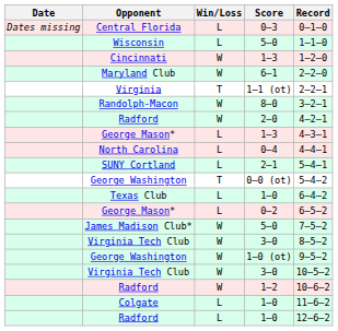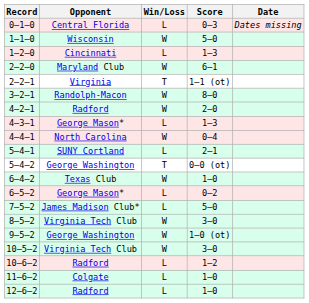 <table class="wikitable">
 <tr>
-<th>Date</th>
+<th>Record</th>
 <th>Opponent</th>
 <th>Win/Loss</th>
 <th>Score</th>
-<th>Record</th>
+<th>Date</th>
 </tr>
 <tr align="center" style="background:#FFE6E6;">
-<td><em>Dates missing</em></td>
+<td>0–1–0</td>
 <td><a href='#'>Central Florida</a></td>
 <td>L</td>
 <td>0–3</td>
-<td>0–1–0</td>
+<td><em>Dates missing</em></td>
 </tr>
 <tr align="center" style="background:#D8FFEB;">
+<td>1–1–0</td>
+<td><a href='#'>Wisconsin</a></td>
+<td>W</td>
+<td>5–0</td>
 <td></td>
-<td><a href='#'>Wisconsin</a></td>
-<td>L</td>
-<td>5–0</td>
-<td>1–1–0</td>
 </tr>
 <tr align="center" style="background:#FFE6E6;">
+<td>1–2–0</td>
+<td><a href='#'>Cincinnati</a></td>
+<td>L</td>
+<td>1–3</td>
 <td></td>
-<td><a href='#'>Cincinnati</a></td>
-<td>W</td>
-<td>1–3</td>
-<td>1–2–0</td>
 </tr>
 <tr align="center" style="background:#D8FFEB;">
-<td></td>
+<td>2–2–0</td>
 <td><a href='#'>Maryland</a> Club</td>
 <td>W</td>
 <td>6–1</td>
-<td>2–2–0</td>
+<td></td>
 </tr>
 <tr align="center" style="background:#FFFFFF;">
-<td></td>
+<td>2–2–1</td>
 <td><a href='#'>Virginia</a></td>
 <td>T</td>
 <td>1–1 (ot)</td>
-<td>2–2–1</td>
+<td></td>
 </tr>
 <tr align="center" style="background:#D8FFEB;">
-<td></td>
+<td>3–2–1</td>
 <td><a href='#'>Randolph-Macon</a></td>
 <td>W</td>
 <td>8–0</td>
-<td>3–2–1</td>
+<td></td>
 </tr>
 <tr align="center" style="background:#D8FFEB;">
-<td></td>
+<td>4–2–1</td>
 <td><a href='#'>Radford</a></td>
 <td>W</td>
 <td>2–0</td>
-<td>4–2–1</td>
+<td></td>
 </tr>
 <tr align="center" style="background:#FFE6E6;">
-<td></td>
+<td>4–3–1</td>
 <td><a href='#'>George Mason</a>*</td>
 <td>L</td>
 <td>1–3</td>
-<td>4–3–1</td>
+<td></td>
 </tr>
 <tr align="center" style="background:#FFE6E6;">
+<td>4–4–1</td>
+<td><a href='#'>North Carolina</a></td>
+<td>W</td>
+<td>0–4</td>
 <td></td>
-<td><a href='#'>North Carolina</a></td>
-<td>L</td>
-<td>0–4</td>
-<td>4–4–1</td>
 </tr>
 <tr align="center" style="background:#D8FFEB;">
-<td></td>
+<td>5–4–1</td>
 <td><a href='#'>SUNY Cortland</a></td>
 <td>L</td>
 <td>2–1</td>
-<td>5–4–1</td>
+<td></td>
 </tr>
 <tr align="center" style="background:#FFFFFF;">
-<td></td>
+<td>5–4–2</td>
 <td><a href='#'>George Washington</a></td>
 <td>T</td>
 <td>0–0 (ot)</td>
-<td>5–4–2</td>
+<td></td>
 </tr>
 <tr align="center" style="background:#D8FFEB;">
+<td>6–4–2</td>
+<td><a href='#'>Texas</a> Club</td>
+<td>W</td>
+<td>1–0</td>
 <td></td>
-<td><a href='#'>Texas</a> Club</td>
-<td>L</td>
-<td>1–0</td>
-<td>6–4–2</td>
 </tr>
 <tr align="center" style="background:#FFE6E6;">
-<td></td>
+<td>6–5–2</td>
 <td><a href='#'>George Mason</a>*</td>
 <td>L</td>
 <td>0–2</td>
-<td>6–5–2</td>
+<td></td>
 </tr>
 <tr align="center" style="background:#D8FFEB;">
+<td>7–5–2</td>
+<td><a href='#'>James Madison</a> Club*</td>
+<td>L</td>
+<td>5–0</td>
 <td></td>
-<td><a href='#'>James Madison</a> Club*</td>
-<td>W</td>
-<td>5–0</td>
-<td>7–5–2</td>
 </tr>
 <tr align="center" style="background:#D8FFEB;">
-<td></td>
+<td>8–5–2</td>
 <td><a href='#'>Virginia Tech</a> Club</td>
 <td>W</td>
 <td>3–0</td>
-<td>8–5–2</td>
+<td></td>
 </tr>
 <tr align="center" style="background:#D8FFEB;">
-<td></td>
+<td>9–5–2</td>
 <td><a href='#'>George Washington</a></td>
 <td>W</td>
 <td>1–0 (ot)</td>
-<td>9–5–2</td>
+<td></td>
 </tr>
 <tr align="center" style="background:#D8FFEB;">
-<td></td>
+<td>10–5–2</td>
 <td><a href='#'>Virginia Tech</a> Club</td>
 <td>W</td>
 <td>3–0</td>
-<td>10–5–2</td>
+<td></td>
 </tr>
 <tr align="center" style="background:#FFE6E6;">
+<td>10–6–2</td>
+<td><a href='#'>Radford</a></td>
+<td>L</td>
+<td>1–2</td>
 <td></td>
-<td><a href='#'>Radford</a></td>
-<td>W</td>
-<td>1–2</td>
-<td>10–6–2</td>
 </tr>
 <tr align="center" style="background:#D8FFEB;">
-<td></td>
+<td>11–6–2</td>
 <td><a href='#'>Colgate</a></td>
 <td>L</td>
 <td>1–0</td>
-<td>11–6–2</td>
+<td></td>
 </tr>
 <tr align="center" style="background:#D8FFEB;">
-<td></td>
+<td>12–6–2</td>
 <td><a href='#'>Radford</a></td>
 <td>L</td>
 <td>1–0</td>
-<td>12–6–2</td>
+<td></td>
 </tr>
 </table>
